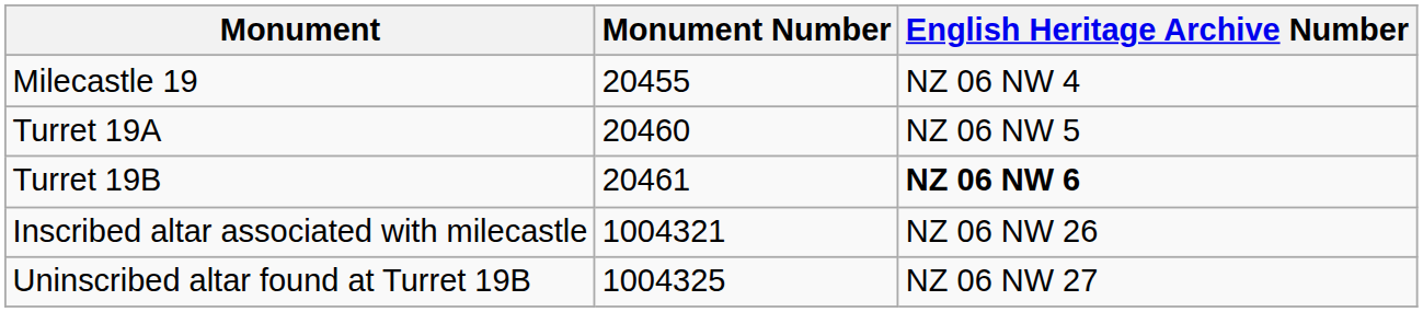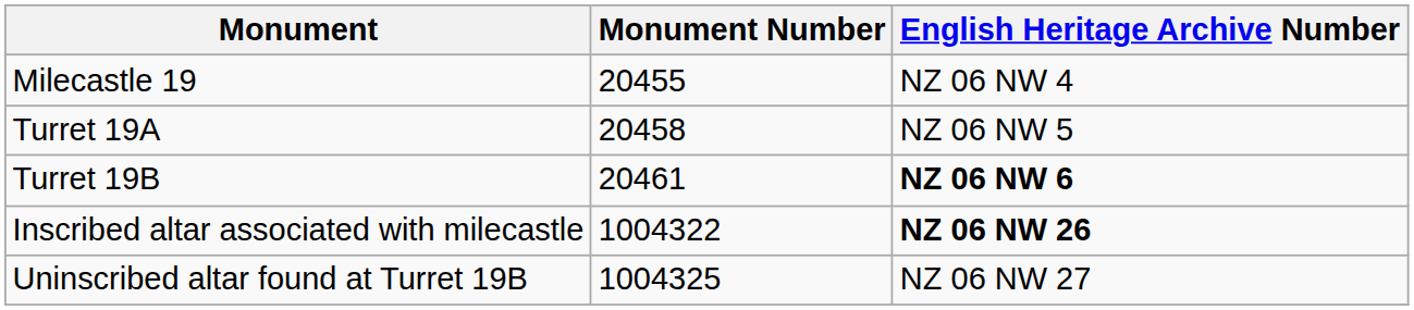 <table class="wikitable">
 <tr>
 <th>Monument</th>
 <th>Monument Number</th>
 <th><a href='#'>English Heritage Archive</a> Number</th>
 </tr>
 <tr>
 <td>Milecastle 19</td>
 <td>20455</td>
 <td>NZ 06 NW 4</td>
 </tr>
 <tr>
 <td>Turret 19A</td>
-<td>20460</td>
+<td>20458</td>
 <td>NZ 06 NW 5</td>
 </tr>
 <tr>
 <td>Turret 19B</td>
 <td>20461</td>
 <td><strong>NZ 06 NW 6</strong></td>
 </tr>
 <tr>
 <td>Inscribed altar associated with milecastle</td>
-<td>1004321</td>
-<td>NZ 06 NW 26</td>
+<td>1004322</td>
+<td><strong>NZ 06 NW 26</strong></td>
 </tr>
 <tr>
 <td>Uninscribed altar found at Turret 19B</td>
 <td>1004325</td>
 <td>NZ 06 NW 27</td>
 </tr>
 </table>
